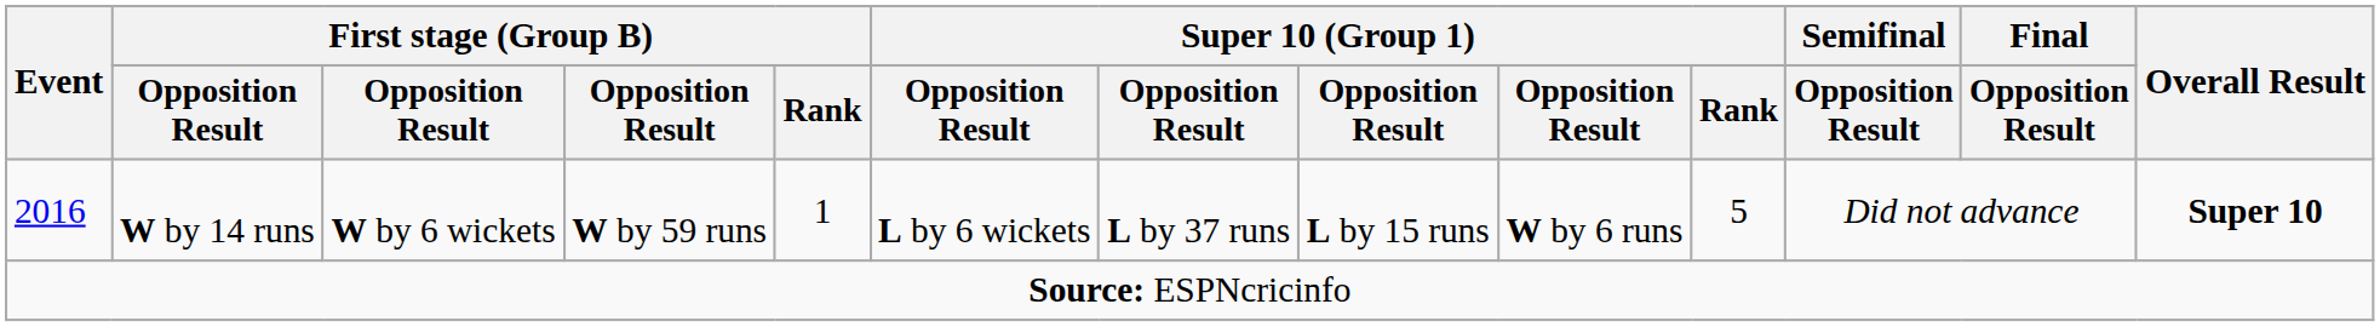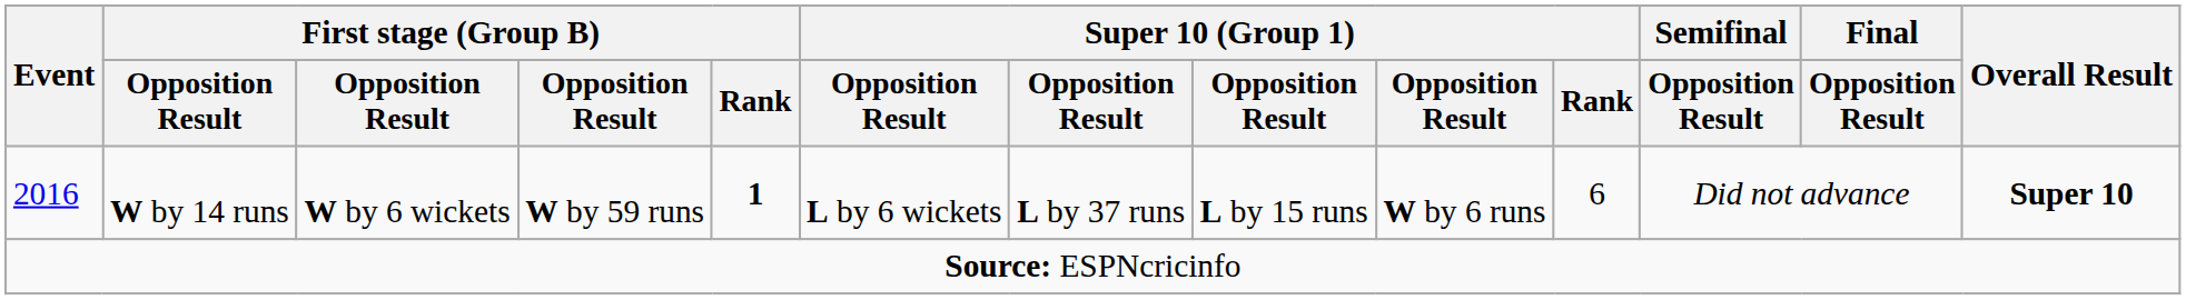 <table class=wikitable style=font-size:90%;text-align:center>
 <tr>
 <th rowspan=2>Event</th>
 <th colspan=4>First stage (Group B)</th>
 <th colspan=5>Super 10 (Group 1)</th>
 <th>Semifinal</th>
 <th>Final</th>
 <th rowspan=2>Overall Result</th>
 </tr>
 <tr style=font-size:95%>
 <th>Opposition<br>Result</th>
 <th>Opposition<br>Result</th>
 <th>Opposition<br>Result</th>
 <th>Rank</th>
 <th>Opposition<br>Result</th>
 <th>Opposition<br>Result</th>
 <th>Opposition<br>Result</th>
 <th>Opposition<br>Result</th>
 <th>Rank</th>
 <th>Opposition<br>Result</th>
 <th>Opposition<br>Result</th>
 </tr>
 <tr>
 <td align=left><a href='#'>2016</a></td>
 <td><br><strong>W</strong> by 14 runs</td>
 <td><br><strong>W</strong> by 6 wickets</td>
 <td><br><strong>W</strong> by 59 runs</td>
-<td>1</td>
+<td><strong>1</strong></td>
 <td><br><strong>L</strong> by 6 wickets</td>
 <td><br><strong>L</strong> by 37 runs</td>
 <td><br><strong>L</strong> by 15 runs</td>
 <td><br><strong>W</strong> by 6 runs</td>
-<td>5</td>
+<td>6</td>
 <td colspan=2><em>Did not advance</em></td>
 <td><strong>Super 10</strong></td>
 </tr>
 <tr>
 <td colspan="14"><strong>Source:</strong> ESPNcricinfo</td>
 </tr>
 </table>
